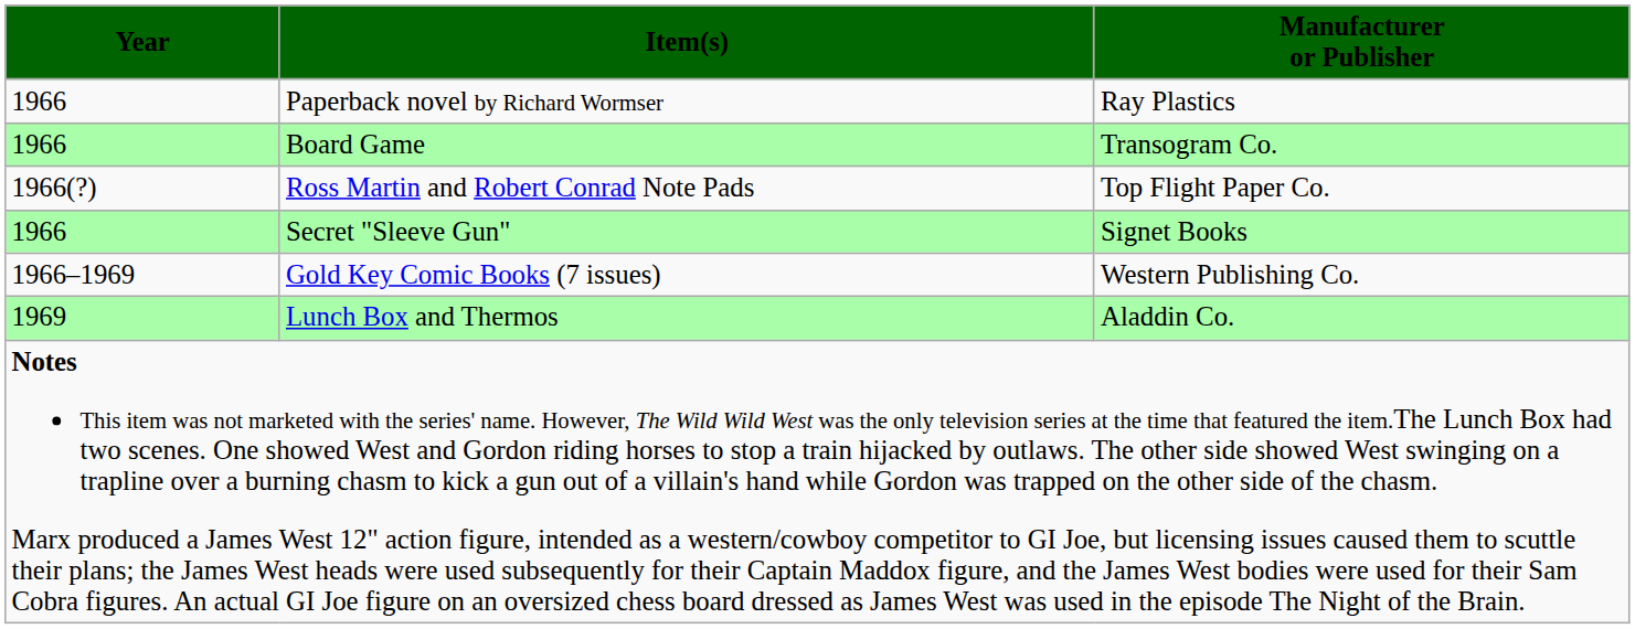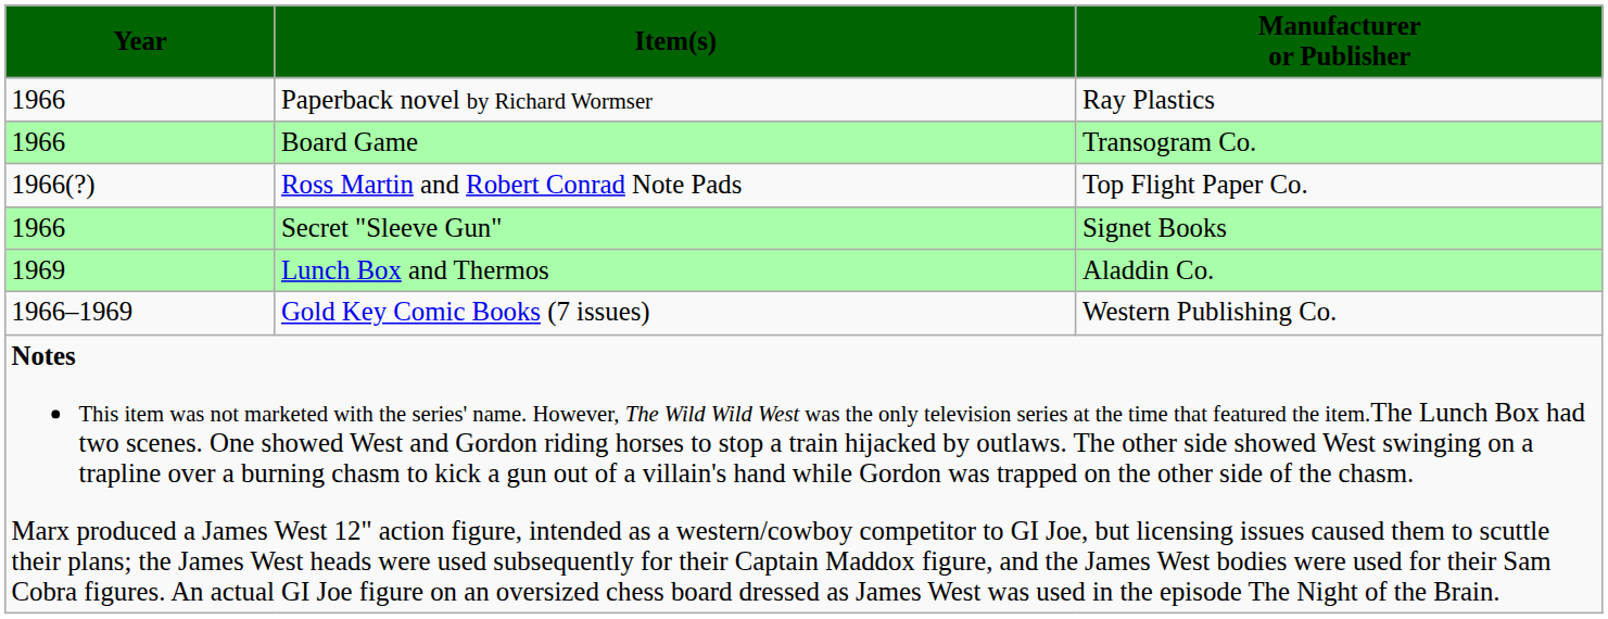 <table class="wikitable" style="width:60%;">
 <tr style="background:#006400;">
 <td align=center><span><strong>Year</strong></span></td>
 <td align=center><span><strong>Item(s)</strong></span></td>
 <td align=center><span><strong>Manufacturer</strong><br><strong>or Publisher</strong></span></td>
 </tr>
 <tr>
 <td>1966</td>
 <td>Paperback novel <small>by Richard Wormser</small></td>
 <td>Ray Plastics</td>
 </tr>
 <tr style="background:#A9FFA9;">
 <td>1966</td>
 <td>Board Game</td>
 <td>Transogram Co.</td>
 </tr>
 <tr>
 <td>1966(?)</td>
 <td><a href='#'>Ross Martin</a> and <a href='#'>Robert Conrad</a> Note Pads</td>
 <td>Top Flight Paper Co.</td>
 </tr>
 <tr style="background:#A9FFA9;">
 <td>1966</td>
 <td>Secret "Sleeve Gun"</td>
 <td>Signet Books</td>
 </tr>
-<tr>
-<td>1966–1969</td>
-<td><a href='#'>Gold Key Comic Books</a> (7 issues)</td>
-<td>Western Publishing Co.</td>
-</tr>
 <tr style="background:#A9FFA9;">
 <td>1969</td>
 <td><a href='#'>Lunch Box</a> and Thermos</td>
 <td>Aladdin Co.</td>
 </tr>
 <tr>
+<td>1966–1969</td>
+<td><a href='#'>Gold Key Comic Books</a> (7 issues)</td>
+<td>Western Publishing Co.</td>
+</tr>
+<tr>
 <td colspan=3><strong>Notes</strong><br><ul><li><small> This item was not marketed with the series' name. However, <em>The Wild Wild West</em> was the only television series at the time that featured the item.</small>The Lunch Box had two scenes. One showed West and Gordon riding horses to stop a train hijacked by outlaws. The other side showed West swinging on a trapline over a burning chasm to kick a gun out of a villain's hand while Gordon was trapped on the other side of the chasm.</li></ul>Marx produced a James West 12" action figure, intended as a western/cowboy competitor to GI Joe, but licensing issues caused them to scuttle their plans; the James West heads were used subsequently for their Captain Maddox figure, and the James West bodies were used for their Sam Cobra figures. An actual GI Joe figure on an oversized chess board dressed as James West was used in the episode The Night of the Brain.</td>
 </tr>
 </table>
